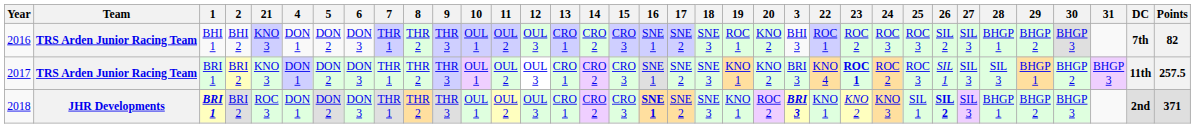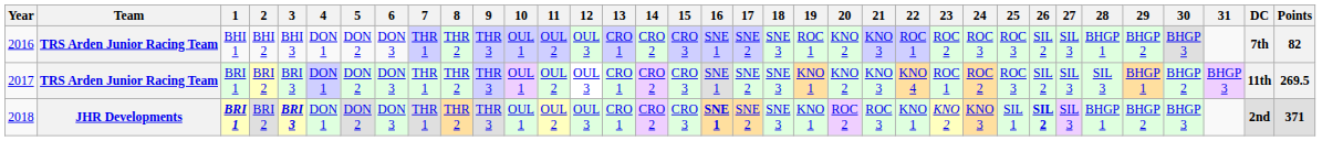 <table class="wikitable" style="text-align:center; font-size:85%">
 <tr>
 <th>Year</th>
 <th>Team</th>
 <th>1</th>
 <th>2</th>
-<th>21</th>
+<th>3</th>
 <th>4</th>
 <th>5</th>
 <th>6</th>
 <th>7</th>
 <th>8</th>
 <th>9</th>
 <th>10</th>
 <th>11</th>
 <th>12</th>
 <th>13</th>
 <th>14</th>
 <th>15</th>
 <th>16</th>
 <th>17</th>
 <th>18</th>
 <th>19</th>
 <th>20</th>
-<th>3</th>
+<th>21</th>
 <th>22</th>
 <th>23</th>
 <th>24</th>
 <th>25</th>
 <th>26</th>
 <th>27</th>
 <th>28</th>
 <th>29</th>
 <th>30</th>
 <th>31</th>
 <th>DC</th>
 <th>Points</th>
 </tr>
 <tr>
 <td><a href='#'>2016</a></td>
 <th nowrap><a href='#'>TRS Arden Junior Racing Team</a></th>
 <td style="background:#;"><a href='#'>BHI<br>1</a></td>
 <td style="background:#;"><a href='#'>BHI<br>2</a></td>
-<td style="background:#CFCFFF;"><a href='#'>KNO<br>3</a><br></td>
+<td style="background:#;"><a href='#'>BHI<br>3</a></td>
 <td style="background:#;"><a href='#'>DON<br>1</a></td>
 <td style="background:#;"><a href='#'>DON<br>2</a></td>
 <td style="background:#;"><a href='#'>DON<br>3</a></td>
 <td style="background:#CFCFFF;"><a href='#'>THR<br>1</a><br></td>
 <td style="background:#DFFFDF;"><a href='#'>THR<br>2</a><br></td>
 <td style="background:#CFCFFF;"><a href='#'>THR<br>3</a><br></td>
 <td style="background:#CFCFFF;"><a href='#'>OUL<br>1</a><br></td>
 <td style="background:#CFCFFF;"><a href='#'>OUL<br>2</a><br></td>
 <td style="background:#DFFFDF;"><a href='#'>OUL<br>3</a><br></td>
 <td style="background:#CFCFFF;"><a href='#'>CRO<br>1</a><br></td>
 <td style="background:#DFFFDF;"><a href='#'>CRO<br>2</a><br></td>
 <td style="background:#CFCFFF;"><a href='#'>CRO<br>3</a><br></td>
 <td style="background:#CFCFFF;"><a href='#'>SNE<br>1</a><br></td>
 <td style="background:#CFCFFF;"><a href='#'>SNE<br>2</a><br></td>
 <td style="background:#DFFFDF;"><a href='#'>SNE<br>3</a><br></td>
 <td style="background:#DFFFDF;"><a href='#'>ROC<br>1</a><br></td>
 <td style="background:#DFFFDF;"><a href='#'>KNO<br>2</a><br></td>
-<td style="background:#;"><a href='#'>BHI<br>3</a></td>
+<td style="background:#CFCFFF;"><a href='#'>KNO<br>3</a><br></td>
 <td style="background:#CFCFFF;"><a href='#'>ROC<br>1</a><br></td>
 <td style="background:#DFFFDF;"><a href='#'>ROC<br>2</a><br></td>
 <td style="background:#DFFFDF;"><a href='#'>ROC<br>3</a><br></td>
 <td style="background:#DFFFDF;"><a href='#'>ROC<br>3</a><br></td>
 <td style="background:#DFFFDF;"><a href='#'>SIL<br>2</a><br></td>
 <td style="background:#DFFFDF;"><a href='#'>SIL<br>3</a><br></td>
 <td style="background:#DFFFDF;"><a href='#'>BHGP<br>1</a><br></td>
 <td style="background:#DFFFDF;"><a href='#'>BHGP<br>2</a><br></td>
 <td style="background:#DFDFDF;"><a href='#'>BHGP<br>3</a><br></td>
 <td></td>
 <th>7th</th>
 <th>82</th>
 </tr>
 <tr>
 <td><a href='#'>2017</a></td>
 <th nowrap><a href='#'>TRS Arden Junior Racing Team</a></th>
 <td style="background:#DFFFDF;"><a href='#'>BRI<br>1</a><br></td>
 <td style="background:#FFFFBF;"><a href='#'>BRI<br>2</a><br></td>
-<td style="background:#DFFFDF;"><a href='#'>KNO<br>3</a><br></td>
+<td style="background:#DFFFDF;"><a href='#'>BRI<br>3</a><br></td>
 <td style="background:#CFCFFF;"><a href='#'>DON<br>1</a><br></td>
 <td style="background:#DFFFDF;"><a href='#'>DON<br>2</a><br></td>
 <td style="background:#DFFFDF;"><a href='#'>DON<br>3</a><br></td>
 <td style="background:#DFFFDF;"><a href='#'>THR<br>1</a><br></td>
 <td style="background:#DFFFDF;"><a href='#'>THR<br>2</a><br></td>
 <td style="background:#CFCFFF;"><a href='#'>THR<br>3</a><br></td>
 <td style="background:#EFCFFF;"><a href='#'>OUL<br>1</a><br></td>
 <td style="background:#DFFFDF;"><a href='#'>OUL<br>2</a><br></td>
 <td style="background:#FFFFFF;"><a href='#'>OUL<br>3</a><br></td>
 <td style="background:#DFFFDF;"><a href='#'>CRO<br>1</a><br></td>
 <td style="background:#EFCFFF;"><a href='#'>CRO<br>2</a><br></td>
 <td style="background:#DFFFDF;"><a href='#'>CRO<br>3</a><br></td>
 <td style="background:#DFDFDF;"><a href='#'>SNE<br>1</a><br></td>
 <td style="background:#DFFFDF;"><a href='#'>SNE<br>2</a><br></td>
 <td style="background:#DFFFDF;"><a href='#'>SNE<br>3</a><br></td>
 <td style="background:#FFDF9F;"><a href='#'>KNO<br>1</a><br></td>
 <td style="background:#DFFFDF;"><a href='#'>KNO<br>2</a><br></td>
-<td style="background:#DFFFDF;"><a href='#'>BRI<br>3</a><br></td>
+<td style="background:#DFFFDF;"><a href='#'>KNO<br>3</a><br></td>
 <td style="background:#FFDF9F;"><a href='#'>KNO<br>4</a><br></td>
-<td style="background:#DFFFDF;"><strong><a href='#'>ROC<br>1</a><br></strong></td>
+<td style="background:#DFFFDF;"><a href='#'>ROC<br>1</a><br></td>
 <td style="background:#FFDF9F;"><a href='#'>ROC<br>2</a><br></td>
 <td style="background:#DFFFDF;"><a href='#'>ROC<br>3</a><br></td>
-<td style="background:#DFFFDF;"><em><a href='#'>SIL<br>1</a></em><br></td>
+<td style="background:#DFFFDF;"><a href='#'>SIL<br>2</a><br></td>
 <td style="background:#DFFFDF;"><a href='#'>SIL<br>3</a><br></td>
 <td style="background:#DFFFDF;"><a href='#'>SIL<br>3</a><br></td>
 <td style="background:#FFDF9F;"><a href='#'>BHGP<br>1</a><br></td>
 <td style="background:#DFFFDF;"><a href='#'>BHGP<br>2</a><br></td>
 <td style="background:#EFCFFF;"><a href='#'>BHGP<br>3</a><br></td>
 <th>11th</th>
-<th>257.5</th>
+<th>269.5</th>
 </tr>
 <tr>
 <td><a href='#'>2018</a></td>
 <th nowrap><a href='#'>JHR Developments</a></th>
 <td style="background:#FFFFBF;"><strong><em><a href='#'>BRI<br>1</a></em></strong><br></td>
 <td style="background:#DFDFDF;"><a href='#'>BRI<br>2</a><br></td>
-<td style="background:#DFFFDF;"><a href='#'>ROC<br>3</a><br></td>
+<td style="background:#FFFFBF;"><strong><em><a href='#'>BRI<br>3</a></em></strong><br></td>
 <td style="background:#DFFFDF;"><a href='#'>DON<br>1</a><br></td>
 <td style="background:#DFDFDF;"><a href='#'>DON<br>2</a><br></td>
 <td style="background:#DFFFDF;"><a href='#'>DON<br>3</a><br></td>
 <td style="background:#DFDFDF;"><a href='#'>THR<br>1</a><br></td>
 <td style="background:#FFDF9F;"><a href='#'>THR<br>2</a><br></td>
 <td style="background:#DFDFDF;"><a href='#'>THR<br>3</a><br></td>
 <td style="background:#DFFFDF;"><a href='#'>OUL<br>1</a><br></td>
 <td style="background:#FFFFBF;"><a href='#'>OUL<br>2</a><br></td>
 <td style="background:#DFFFDF;"><a href='#'>OUL<br>3</a><br></td>
 <td style="background:#DFFFDF;"><a href='#'>CRO<br>1</a><br></td>
 <td style="background:#EFCFFF;"><a href='#'>CRO<br>2</a><br></td>
 <td style="background:#DFFFDF;"><a href='#'>CRO<br>3</a><br></td>
 <td style="background:#FFDF9F;"><strong><a href='#'>SNE<br>1</a></strong><br></td>
 <td style="background:#FFDF9F;"><a href='#'>SNE<br>2</a><br></td>
 <td style="background:#DFFFDF;"><a href='#'>SNE<br>3</a><br></td>
 <td style="background:#DFFFDF;"><a href='#'>KNO<br>1</a><br></td>
 <td style="background:#EFCFFF;"><a href='#'>ROC<br>2</a><br></td>
-<td style="background:#FFFFBF;"><strong><em><a href='#'>BRI<br>3</a></em></strong><br></td>
+<td style="background:#DFFFDF;"><a href='#'>ROC<br>3</a><br></td>
 <td style="background:#DFFFDF;"><a href='#'>KNO<br>1</a><br></td>
 <td style="background:#FFFFBF;"><em><a href='#'>KNO<br>2</a></em><br></td>
 <td style="background:#FFDF9F;"><a href='#'>KNO<br>3</a><br></td>
 <td style="background:#DFFFDF;"><a href='#'>SIL<br>1</a><br></td>
 <td style="background:#DFFFDF;"><strong><a href='#'>SIL<br>2</a><br></strong></td>
 <td style="background:#EFCFFF;"><a href='#'>SIL<br>3</a><br></td>
 <td style="background:#DFFFDF;"><a href='#'>BHGP<br>1</a><br></td>
 <td style="background:#DFFFDF;"><a href='#'>BHGP<br>2</a><br></td>
 <td style="background:#DFFFDF;"><a href='#'>BHGP<br>3</a><br></td>
 <td></td>
 <th style="background:#DFDFDF;">2nd</th>
 <th style="background:#DFDFDF;">371</th>
 </tr>
 </table>
